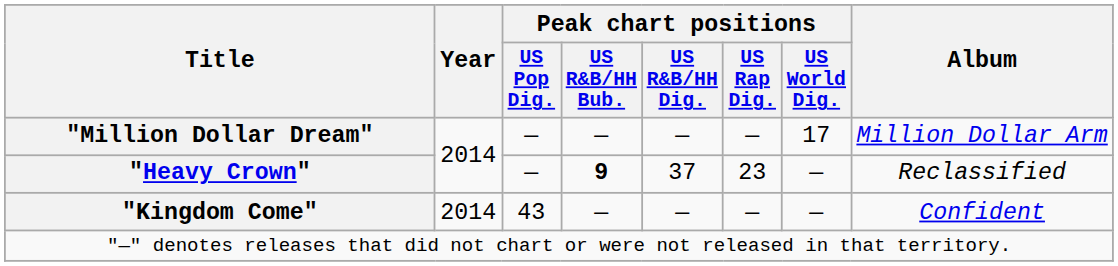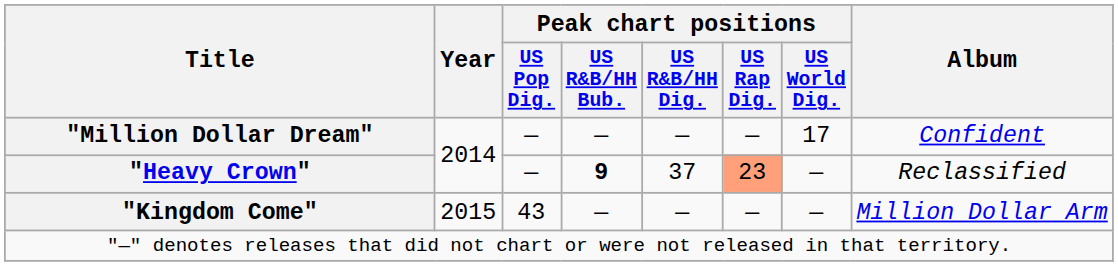 <table class="wikitable plainrowheaders" style="text-align:center;">
 <tr>
 <th rowspan="2" style="width:18em;">Title</th>
 <th rowspan="2">Year</th>
 <th colspan="5">Peak chart positions</th>
 <th rowspan="2">Album</th>
 </tr>
 <tr>
 <th style="width:2.5em;font-size:85%;"><a href='#'>US<br>Pop<br>Dig.</a><br></th>
 <th style="width:3em;font-size:85%;"><a href='#'>US<br>R&B/HH<br>Bub.</a><br></th>
 <th style="width:2.5em;font-size:85%;"><a href='#'>US<br>R&B/HH<br>Dig.</a><br></th>
 <th style="width:2.5em;font-size:85%;"><a href='#'>US<br>Rap<br>Dig.</a><br></th>
 <th style="width:2.5em;font-size:85%;"><a href='#'>US<br>World<br>Dig.</a><br></th>
 </tr>
 <tr>
 <th scope="row">"Million Dollar Dream"<br></th>
 <td rowspan="2">2014</td>
 <td>—</td>
 <td>—</td>
 <td>—</td>
 <td>—</td>
 <td>17</td>
-<td><em><a href='#'>Million Dollar Arm</a></em></td>
+<td><em><a href='#'>Confident</a></em></td>
 </tr>
 <tr>
 <th scope="row">"<a href='#'>Heavy Crown</a>"<br></th>
 <td>—</td>
 <td><strong>9</strong></td>
 <td>37</td>
-<td>23</td>
+<td style="background: lightsalmon;">23</td>
 <td>—</td>
 <td><em>Reclassified</em></td>
 </tr>
 <tr>
 <th scope="row">"Kingdom Come"<br></th>
-<td>2014</td>
+<td>2015</td>
 <td>43</td>
 <td>—</td>
 <td>—</td>
 <td>—</td>
 <td>—</td>
-<td><em><a href='#'>Confident</a></em></td>
+<td><em><a href='#'>Million Dollar Arm</a></em></td>
 </tr>
 <tr>
 <td align="center" colspan="15" style="font-size:8pt">"—" denotes releases that did not chart or were not released in that territory.</td>
 </tr>
 </table>
